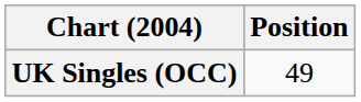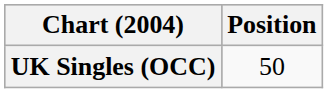 <table class="wikitable plainrowheaders" style="text-align:center">
 <tr>
 <th scope="col">Chart (2004)</th>
 <th scope="col">Position</th>
 </tr>
 <tr>
 <th scope="row">UK Singles (OCC)</th>
-<td>49</td>
+<td>50</td>
 </tr>
 </table>
